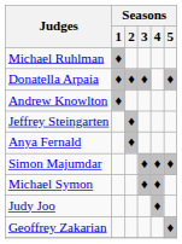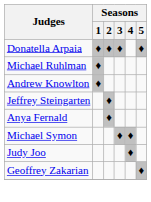 <table class="wikitable">
 <tr>
 <th rowspan="2">Judges</th>
 <th colspan="5">Seasons</th>
 </tr>
 <tr>
 <th>1</th>
 <th>2</th>
 <th>3</th>
 <th>4</th>
 <th>5</th>
 </tr>
 <tr>
+<td style="text-align:left"><a href='#'>Donatella Arpaia</a></td>
+<td bgcolor="silver">♦</td>
+<td bgcolor="silver">♦</td>
+<td bgcolor="silver">♦</td>
+<td></td>
+<td bgcolor="silver">♦</td>
+</tr>
+<tr>
 <td style="text-align:left"><a href='#'>Michael Ruhlman</a></td>
 <td bgcolor="silver">♦</td>
 <td></td>
 <td></td>
 <td></td>
 <td></td>
-</tr>
-<tr>
-<td style="text-align:left"><a href='#'>Donatella Arpaia</a></td>
-<td bgcolor="silver">♦</td>
-<td bgcolor="silver">♦</td>
-<td bgcolor="silver">♦</td>
-<td></td>
-<td bgcolor="silver">♦</td>
 </tr>
 <tr>
 <td style="text-align:left"><a href='#'>Andrew Knowlton</a></td>
 <td bgcolor="silver">♦</td>
 <td></td>
 <td></td>
 <td></td>
 <td></td>
 </tr>
 <tr>
 <td style="text-align:left"><a href='#'>Jeffrey Steingarten</a></td>
 <td></td>
 <td bgcolor="silver">♦</td>
 <td></td>
 <td></td>
 <td></td>
 </tr>
 <tr>
 <td style="text-align:left"><a href='#'>Anya Fernald</a></td>
 <td></td>
 <td bgcolor="silver">♦</td>
 <td></td>
 <td></td>
 <td></td>
-</tr>
-<tr>
-<td style="text-align:left"><a href='#'>Simon Majumdar</a></td>
-<td></td>
-<td></td>
-<td bgcolor="silver">♦</td>
-<td bgcolor="silver">♦</td>
-<td bgcolor="silver">♦</td>
 </tr>
 <tr>
 <td style="text-align:left"><a href='#'>Michael Symon</a></td>
 <td></td>
 <td></td>
 <td bgcolor="silver">♦</td>
 <td bgcolor="silver">♦</td>
 <td></td>
 </tr>
 <tr>
 <td style="text-align:left"><a href='#'>Judy Joo</a></td>
 <td></td>
 <td></td>
 <td></td>
 <td bgcolor="silver">♦</td>
 <td></td>
 </tr>
 <tr>
 <td style="text-align:left"><a href='#'>Geoffrey Zakarian</a></td>
 <td></td>
 <td></td>
 <td></td>
 <td></td>
 <td bgcolor="silver">♦</td>
 </tr>
 <tr>
 </tr>
 </table>
